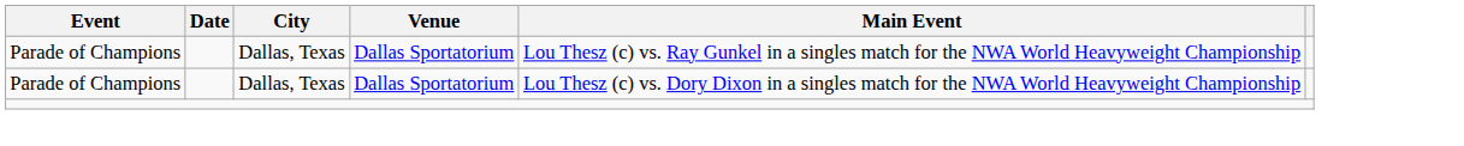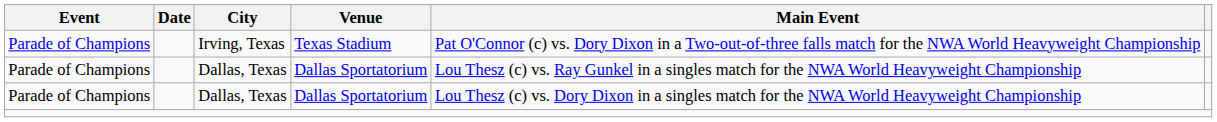 <table class="wikitable" align="center">
 <tr>
 <th scope="col">Event</th>
 <th scope="col">Date</th>
 <th scope="col">City</th>
 <th scope="col">Venue</th>
 <th scope="col">Main Event</th>
 <th class="unsortable" scope="col"></th>
+</tr>
+<tr>
+<td><a href='#'>Parade of Champions</a></td>
+<td></td>
+<td>Irving, Texas</td>
+<td><a href='#'>Texas Stadium</a></td>
+<td><a href='#'>Pat O'Connor</a> (c) vs. <a href='#'>Dory Dixon</a> in a <a href='#'>Two-out-of-three falls match</a> for the <a href='#'>NWA World Heavyweight Championship</a></td>
+<td></td>
 </tr>
 <tr>
 <td>Parade of Champions</td>
 <td></td>
 <td>Dallas, Texas</td>
 <td><a href='#'>Dallas Sportatorium</a></td>
 <td><a href='#'>Lou Thesz</a> (c) vs. <a href='#'>Ray Gunkel</a> in a singles match for the <a href='#'>NWA World Heavyweight Championship</a></td>
 <td></td>
 </tr>
 <tr>
 <td>Parade of Champions</td>
 <td></td>
 <td>Dallas, Texas</td>
 <td><a href='#'>Dallas Sportatorium</a></td>
 <td><a href='#'>Lou Thesz</a> (c) vs. <a href='#'>Dory Dixon</a> in a singles match for the <a href='#'>NWA World Heavyweight Championship</a></td>
 <td></td>
 </tr>
 <tr>
 <td colspan=6></td>
 </tr>
 </table>
